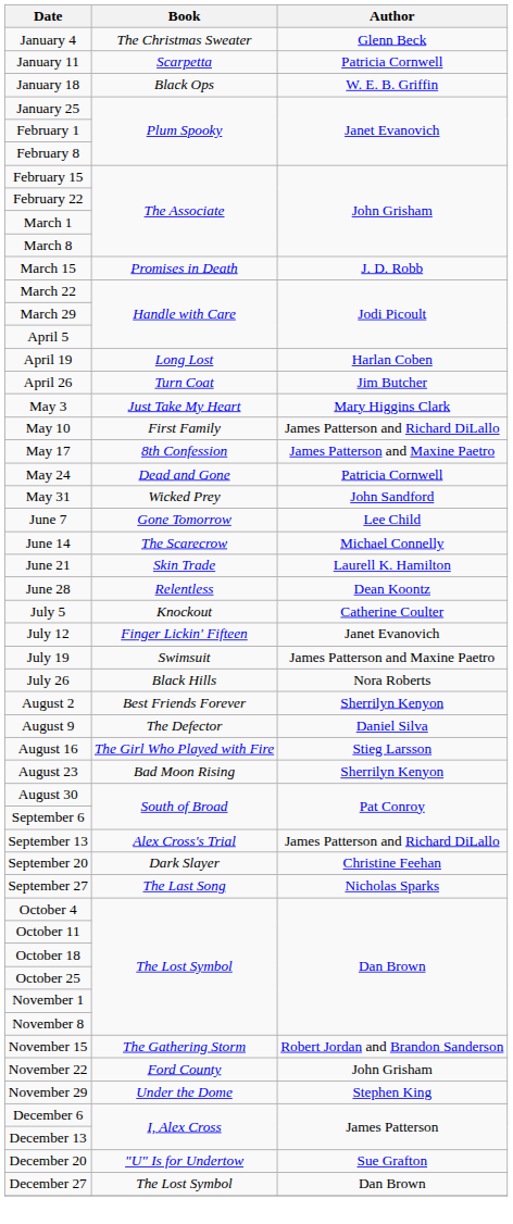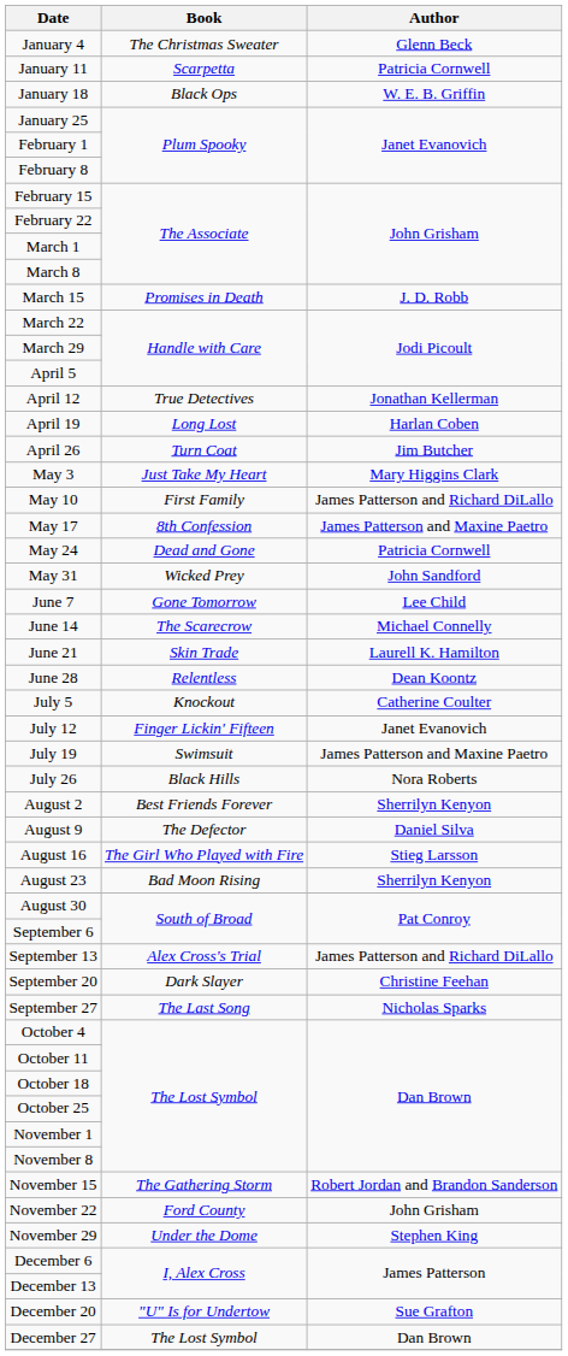 <table class="wikitable sortable" style="text-align: center">
 <tr>
 <th>Date</th>
 <th>Book</th>
 <th>Author</th>
 </tr>
 <tr>
 <td>January 4</td>
 <td><em>The Christmas Sweater</em></td>
 <td><a href='#'>Glenn Beck</a></td>
 </tr>
 <tr>
 <td>January 11</td>
 <td><em><a href='#'>Scarpetta</a></em></td>
 <td><a href='#'>Patricia Cornwell</a></td>
 </tr>
 <tr>
 <td>January 18</td>
 <td><em>Black Ops</em></td>
 <td><a href='#'>W. E. B. Griffin</a></td>
 </tr>
 <tr>
 <td>January 25</td>
 <td rowspan=3><em><a href='#'>Plum Spooky</a></em></td>
 <td rowspan=3><a href='#'>Janet Evanovich</a></td>
 </tr>
 <tr>
 <td>February 1</td>
 </tr>
 <tr>
 <td>February 8</td>
 </tr>
 <tr>
 <td>February 15</td>
 <td rowspan=4><em><a href='#'>The Associate</a></em></td>
 <td rowspan=4><a href='#'>John Grisham</a></td>
 </tr>
 <tr>
 <td>February 22</td>
 </tr>
 <tr>
 <td>March 1</td>
 </tr>
 <tr>
 <td>March 8</td>
 </tr>
 <tr>
 <td>March 15</td>
 <td><em><a href='#'>Promises in Death</a></em></td>
 <td><a href='#'>J. D. Robb</a></td>
 </tr>
 <tr>
 <td>March 22</td>
 <td rowspan=3><em><a href='#'>Handle with Care</a></em></td>
 <td rowspan=3><a href='#'>Jodi Picoult</a></td>
 </tr>
 <tr>
 <td>March 29</td>
 </tr>
 <tr>
 <td>April 5</td>
+</tr>
+<tr>
+<td>April 12</td>
+<td><em>True Detectives</em></td>
+<td><a href='#'>Jonathan Kellerman</a></td>
 </tr>
 <tr>
 <td>April 19</td>
 <td><em><a href='#'>Long Lost</a></em></td>
 <td><a href='#'>Harlan Coben</a></td>
 </tr>
 <tr>
 <td>April 26</td>
 <td><em><a href='#'>Turn Coat</a></em></td>
 <td><a href='#'>Jim Butcher</a></td>
 </tr>
 <tr>
 <td>May 3</td>
 <td><em><a href='#'>Just Take My Heart</a></em></td>
 <td><a href='#'>Mary Higgins Clark</a></td>
 </tr>
 <tr>
 <td>May 10</td>
 <td><em>First Family</em></td>
 <td>James Patterson and <a href='#'>Richard DiLallo</a></td>
 </tr>
 <tr>
 <td>May 17</td>
 <td><em><a href='#'>8th Confession</a></em></td>
 <td><a href='#'>James Patterson</a> and <a href='#'>Maxine Paetro</a></td>
 </tr>
 <tr>
 <td>May 24</td>
 <td><em><a href='#'>Dead and Gone</a></em></td>
 <td><a href='#'>Patricia Cornwell</a></td>
 </tr>
 <tr>
 <td>May 31</td>
 <td><em>Wicked Prey</em></td>
 <td><a href='#'>John Sandford</a></td>
 </tr>
 <tr>
 <td>June 7</td>
 <td><em><a href='#'>Gone Tomorrow</a></em></td>
 <td><a href='#'>Lee Child</a></td>
 </tr>
 <tr>
 <td>June 14</td>
 <td><em><a href='#'>The Scarecrow</a></em></td>
 <td><a href='#'>Michael Connelly</a></td>
 </tr>
 <tr>
 <td>June 21</td>
 <td><em><a href='#'>Skin Trade</a></em></td>
 <td><a href='#'>Laurell K. Hamilton</a></td>
 </tr>
 <tr>
 <td>June 28</td>
 <td><em><a href='#'>Relentless</a></em></td>
 <td><a href='#'>Dean Koontz</a></td>
 </tr>
 <tr>
 <td>July 5</td>
 <td><em>Knockout</em></td>
 <td><a href='#'>Catherine Coulter</a></td>
 </tr>
 <tr>
 <td>July 12</td>
 <td><em><a href='#'>Finger Lickin' Fifteen</a></em></td>
 <td>Janet Evanovich</td>
 </tr>
 <tr>
 <td>July 19</td>
 <td><em>Swimsuit</em></td>
 <td>James Patterson and Maxine Paetro</td>
 </tr>
 <tr>
 <td>July 26</td>
 <td><em>Black Hills</em></td>
 <td>Nora Roberts</td>
 </tr>
 <tr>
 <td>August 2</td>
 <td><em>Best Friends Forever</em></td>
 <td><a href='#'>Sherrilyn Kenyon</a></td>
 </tr>
 <tr>
 <td>August 9</td>
 <td><em>The Defector</em></td>
 <td><a href='#'>Daniel Silva</a></td>
 </tr>
 <tr>
 <td>August 16</td>
 <td><em><a href='#'>The Girl Who Played with Fire</a></em></td>
 <td><a href='#'>Stieg Larsson</a></td>
 </tr>
 <tr>
 <td>August 23</td>
 <td><em>Bad Moon Rising</em></td>
 <td><a href='#'>Sherrilyn Kenyon</a></td>
 </tr>
 <tr>
 <td>August 30</td>
 <td rowspan=2><em><a href='#'>South of Broad</a></em></td>
 <td rowspan=2><a href='#'>Pat Conroy</a></td>
 </tr>
 <tr>
 <td>September 6</td>
 </tr>
 <tr>
 <td>September 13</td>
 <td><em><a href='#'>Alex Cross's Trial</a></em></td>
 <td>James Patterson and <a href='#'>Richard DiLallo</a></td>
 </tr>
 <tr>
 <td>September 20</td>
 <td><em>Dark Slayer</em></td>
 <td><a href='#'>Christine Feehan</a></td>
 </tr>
 <tr>
 <td>September 27</td>
 <td><em><a href='#'>The Last Song</a></em></td>
 <td><a href='#'>Nicholas Sparks</a></td>
 </tr>
 <tr>
 <td>October 4</td>
 <td rowspan=6><em><a href='#'>The Lost Symbol</a></em></td>
 <td rowspan=6><a href='#'>Dan Brown</a></td>
 </tr>
 <tr>
 <td>October 11</td>
 </tr>
 <tr>
 <td>October 18</td>
 </tr>
 <tr>
 <td>October 25</td>
 </tr>
 <tr>
 <td>November 1</td>
 </tr>
 <tr>
 <td>November 8</td>
 </tr>
 <tr>
 <td>November 15</td>
 <td><em><a href='#'>The Gathering Storm</a></em></td>
 <td><a href='#'>Robert Jordan</a> and <a href='#'>Brandon Sanderson</a></td>
 </tr>
 <tr>
 <td>November 22</td>
 <td><em><a href='#'>Ford County</a></em></td>
 <td>John Grisham</td>
 </tr>
 <tr>
 <td>November 29</td>
 <td><em><a href='#'>Under the Dome</a></em></td>
 <td><a href='#'>Stephen King</a></td>
 </tr>
 <tr>
 <td>December 6</td>
 <td rowspan=2><em><a href='#'>I, Alex Cross</a></em></td>
 <td rowspan=2>James Patterson</td>
 </tr>
 <tr>
 <td>December 13</td>
 </tr>
 <tr>
 <td>December 20</td>
 <td><em><a href='#'>"U" Is for Undertow</a></em></td>
 <td><a href='#'>Sue Grafton</a></td>
 </tr>
 <tr>
 <td>December 27</td>
 <td><em>The Lost Symbol</em></td>
 <td>Dan Brown</td>
 </tr>
 <tr>
 </tr>
 </table>
